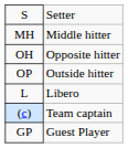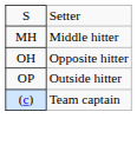 <table class="wikitable" style="float: right">
 <tr>
 <td style="border: 1px solid black;" align=center>  S  </td>
 <td>Setter</td>
 </tr>
 <tr>
 <td style="border: 1px solid black;" align=center>  MH  </td>
 <td>Middle hitter</td>
 </tr>
 <tr>
 <td style="border: 1px solid black;" align=center>  OH  </td>
 <td>Opposite hitter</td>
 </tr>
 <tr>
 <td style="border: 1px solid black;" align=center>  OP  </td>
 <td>Outside hitter</td>
 </tr>
 <tr>
-<td style="border: 1px solid black;" align=center>  L  </td>
-<td>Libero</td>
-</tr>
-<tr>
 <td style="background: #D0E6FF; border: 1px solid black" align=center> (<a href='#'>c</a>) </td>
 <td>Team captain</td>
 </tr>
-<tr>
-<td style="border: 1px solid black;" align=center>  GP  </td>
-<td>Guest Player</td>
-</tr>
 </table>
